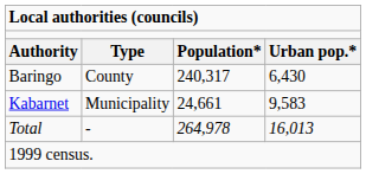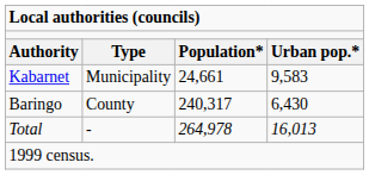 <table class="wikitable">
 <tr>
 <td colspan="4"><strong>Local authorities (councils)</strong></td>
 </tr>
 <tr>
 <td colspan="4"></td>
 </tr>
 <tr>
 <th>Authority</th>
 <th>Type</th>
 <th>Population*</th>
 <th>Urban pop.*</th>
 </tr>
 <tr>
+<td><a href='#'>Kabarnet</a></td>
+<td>Municipality</td>
+<td>24,661</td>
+<td>9,583</td>
+</tr>
+<tr>
 <td>Baringo</td>
 <td>County</td>
 <td>240,317</td>
 <td>6,430</td>
-</tr>
-<tr>
-<td><a href='#'>Kabarnet</a></td>
-<td>Municipality</td>
-<td>24,661</td>
-<td>9,583</td>
 </tr>
 <tr>
 <td><em>Total</em></td>
 <td>-</td>
 <td><em>264,978</em></td>
 <td><em>16,013</em></td>
 </tr>
 <tr>
 <td colspan="4">1999 census.</td>
 </tr>
 </table>
